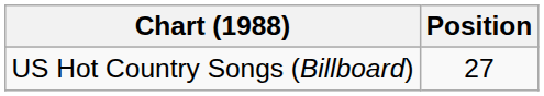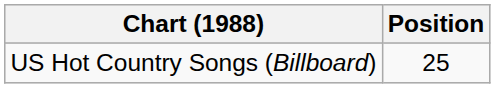 <table class="wikitable">
 <tr>
 <th>Chart (1988)</th>
 <th>Position</th>
 </tr>
 <tr>
 <td>US Hot Country Songs (<em>Billboard</em>)</td>
-<td align="center">27</td>
+<td align="center">25</td>
 </tr>
 </table>
